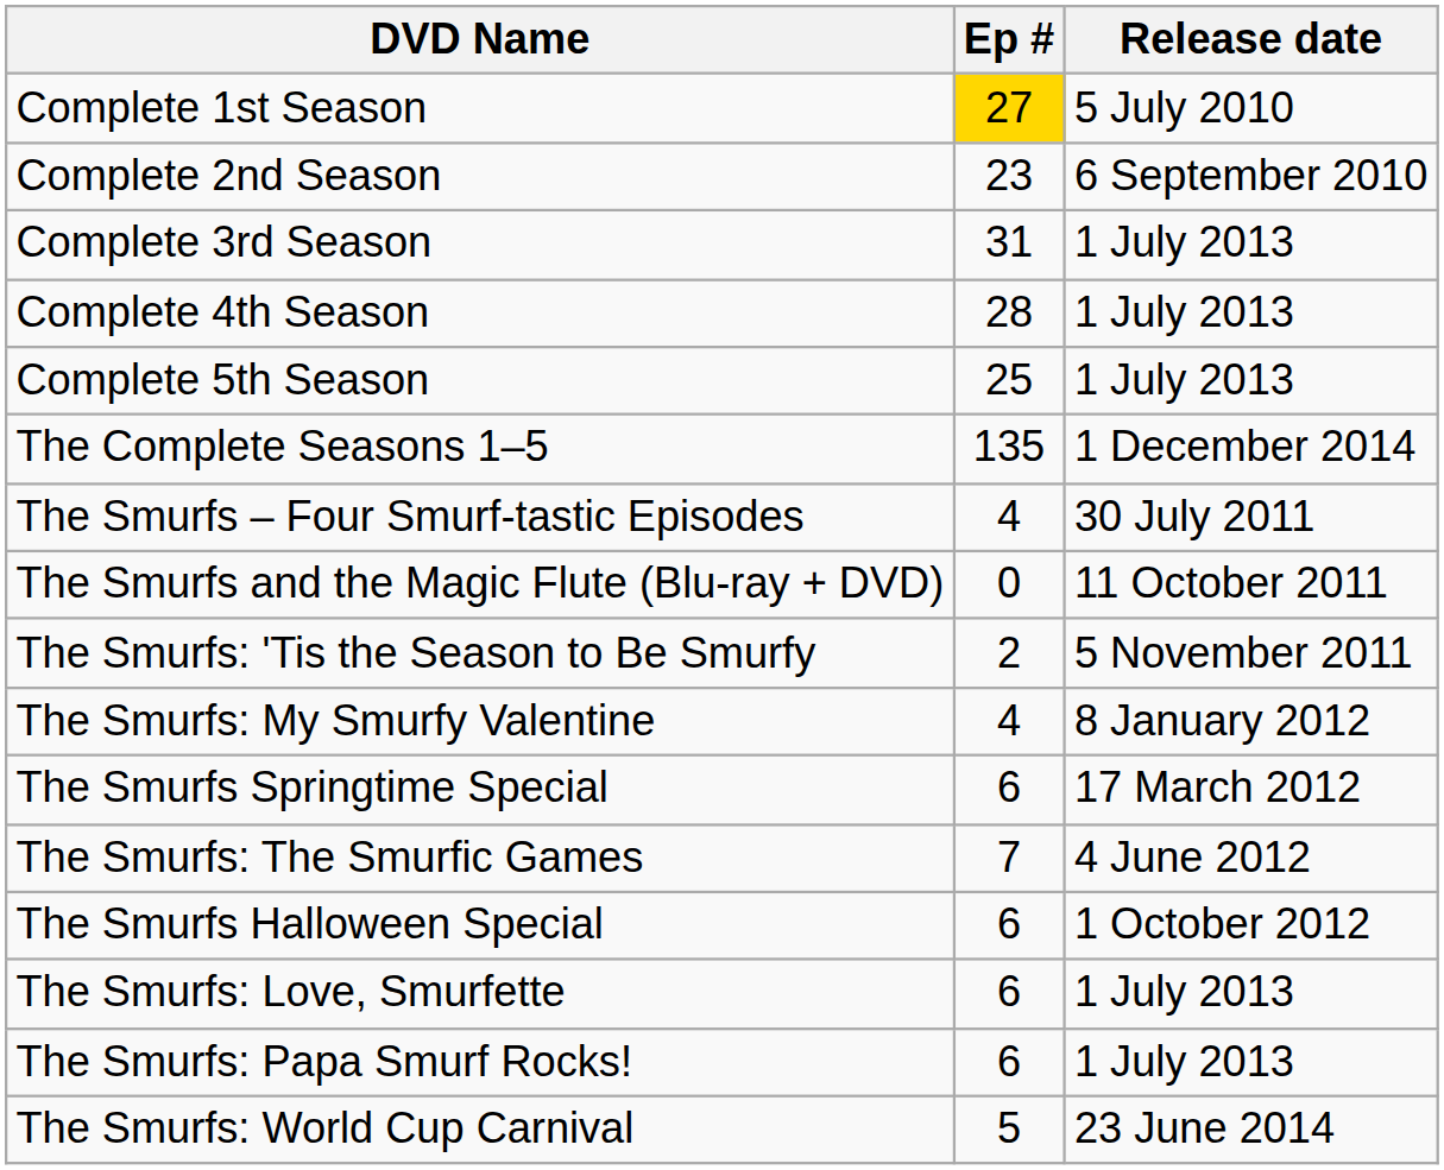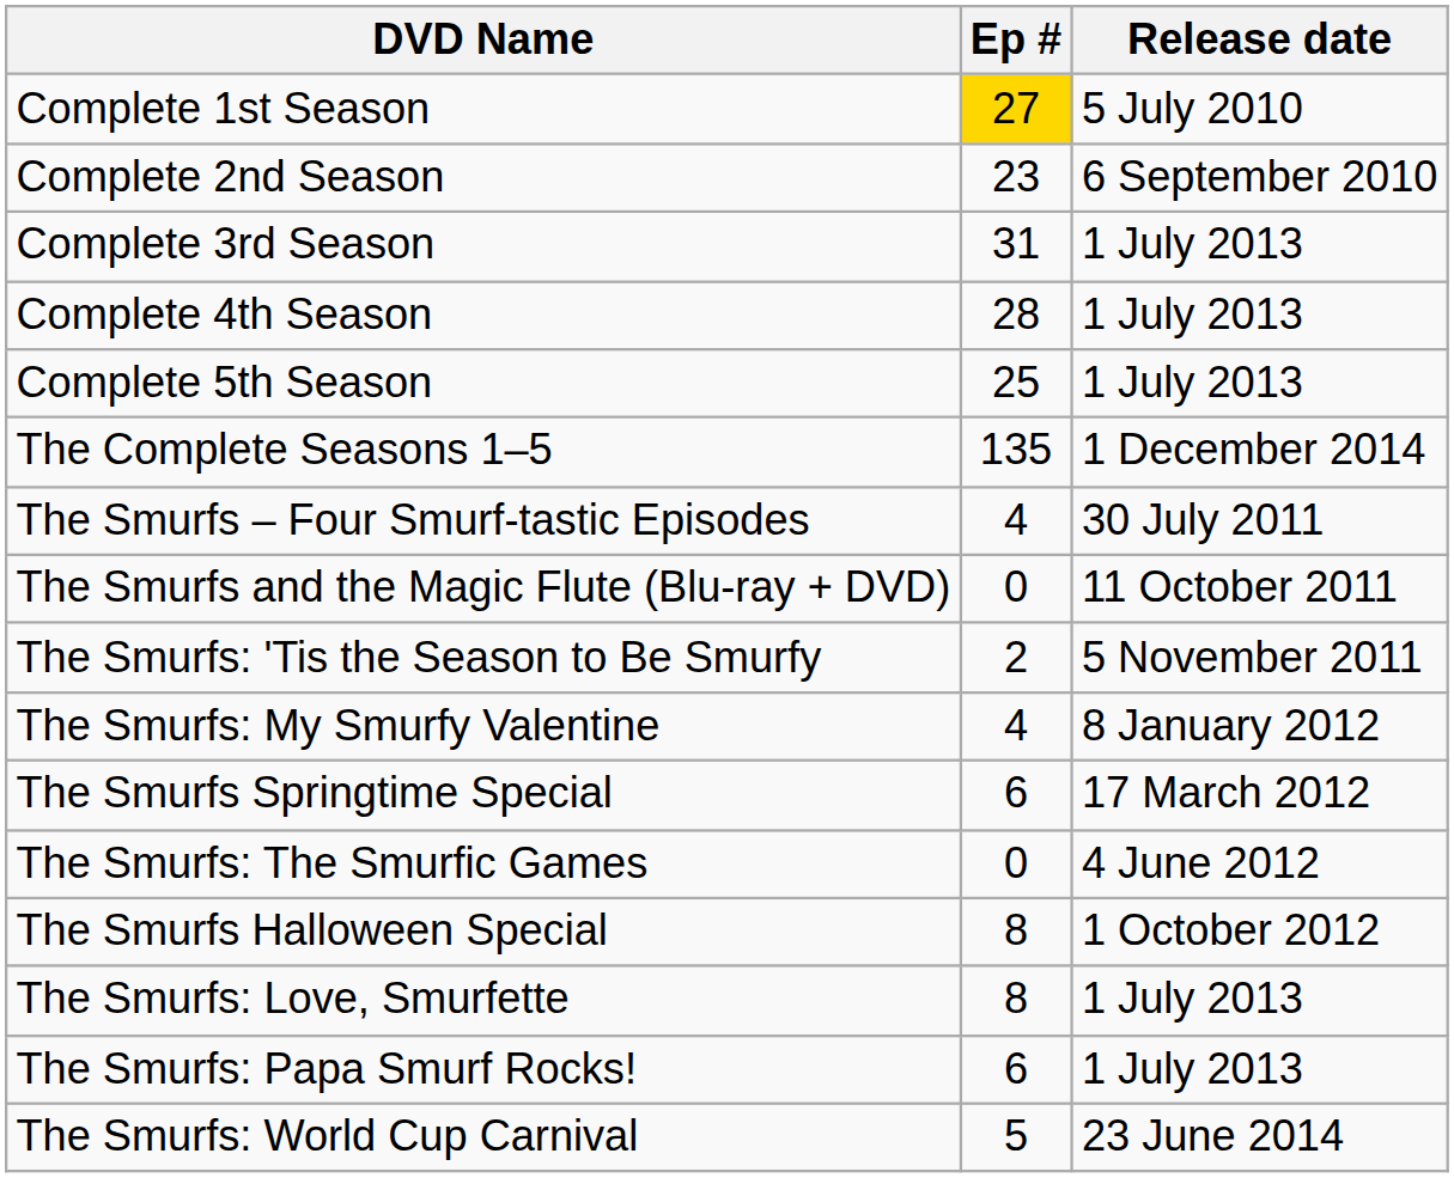 <table class="wikitable">
 <tr>
 <th>DVD Name</th>
 <th>Ep #</th>
 <th>Release date</th>
 </tr>
 <tr>
 <td>Complete 1st Season</td>
 <td align="center" style="background: gold;">27</td>
 <td>5 July 2010</td>
 </tr>
 <tr>
 <td>Complete 2nd Season</td>
 <td align="center">23</td>
 <td>6 September 2010</td>
 </tr>
 <tr>
 <td>Complete 3rd Season</td>
 <td align="center">31</td>
 <td>1 July 2013</td>
 </tr>
 <tr>
 <td>Complete 4th Season</td>
 <td align="center">28</td>
 <td>1 July 2013</td>
 </tr>
 <tr>
 <td>Complete 5th Season</td>
 <td align="center">25</td>
 <td>1 July 2013</td>
 </tr>
 <tr>
 <td>The Complete Seasons 1–5</td>
 <td align="center">135</td>
 <td>1 December 2014</td>
 </tr>
 <tr>
 <td>The Smurfs – Four Smurf-tastic Episodes</td>
 <td align="center">4</td>
 <td>30 July 2011</td>
 </tr>
 <tr>
 <td>The Smurfs and the Magic Flute (Blu-ray + DVD)</td>
 <td align="center">0</td>
 <td>11 October 2011</td>
 </tr>
 <tr>
 <td>The Smurfs: 'Tis the Season to Be Smurfy</td>
 <td align="center">2</td>
 <td>5 November 2011</td>
 </tr>
 <tr>
 <td>The Smurfs: My Smurfy Valentine</td>
 <td align="center">4</td>
 <td>8 January 2012</td>
 </tr>
 <tr>
 <td>The Smurfs Springtime Special</td>
 <td align="center">6</td>
 <td>17 March 2012</td>
 </tr>
 <tr>
 <td>The Smurfs: The Smurfic Games</td>
-<td align="center">7</td>
+<td align="center">0</td>
 <td>4 June 2012</td>
 </tr>
 <tr>
 <td>The Smurfs Halloween Special</td>
-<td align="center">6</td>
+<td align="center">8</td>
 <td>1 October 2012</td>
 </tr>
 <tr>
 <td>The Smurfs: Love, Smurfette</td>
-<td align="center">6</td>
+<td align="center">8</td>
 <td>1 July 2013</td>
 </tr>
 <tr>
 <td>The Smurfs: Papa Smurf Rocks!</td>
 <td align="center">6</td>
 <td>1 July 2013</td>
 </tr>
 <tr>
 <td>The Smurfs: World Cup Carnival</td>
 <td align="center">5</td>
 <td>23 June 2014</td>
 </tr>
 </table>
